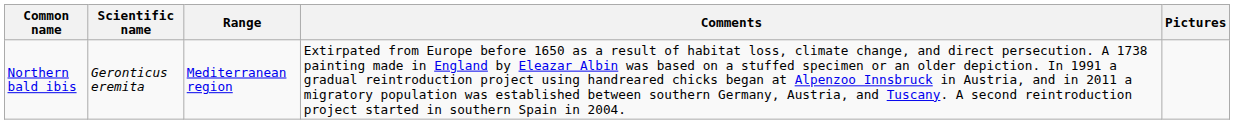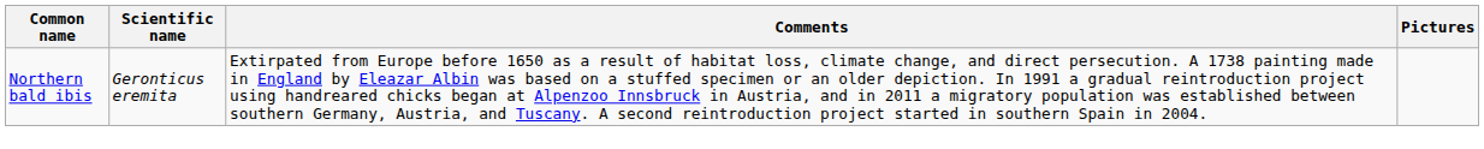 <table class="wikitable">
 <tr>
 <th>Common name</th>
 <th>Scientific name</th>
-<th>Range</th>
 <th class="unsortable">Comments</th>
 <th class="unsortable">Pictures</th>
 </tr>
 <tr>
 <td><a href='#'>Northern bald ibis</a></td>
 <td><em>Geronticus eremita</em></td>
-<td><a href='#'>Mediterranean region</a></td>
 <td>Extirpated from Europe before 1650 as a result of habitat loss, climate change, and direct persecution. A 1738 painting made in <a href='#'>England</a> by <a href='#'>Eleazar Albin</a> was based on a stuffed specimen or an older depiction. In 1991 a gradual reintroduction project using handreared chicks began at <a href='#'>Alpenzoo Innsbruck</a> in Austria, and in 2011 a migratory population was established between southern Germany, Austria, and <a href='#'>Tuscany</a>. A second reintroduction project started in southern Spain in 2004.</td>
 <td></td>
 </tr>
 </table>
